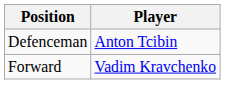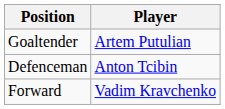 <table class="wikitable">
 <tr>
 <th>Position</th>
 <th>Player</th>
+</tr>
+<tr>
+<td>Goaltender</td>
+<td> <a href='#'>Artem Putulian</a></td>
 </tr>
 <tr>
 <td>Defenceman</td>
 <td> <a href='#'>Anton Tcibin</a></td>
 </tr>
 <tr>
 <td>Forward</td>
 <td> <a href='#'>Vadim Kravchenko</a></td>
 </tr>
 </table>
